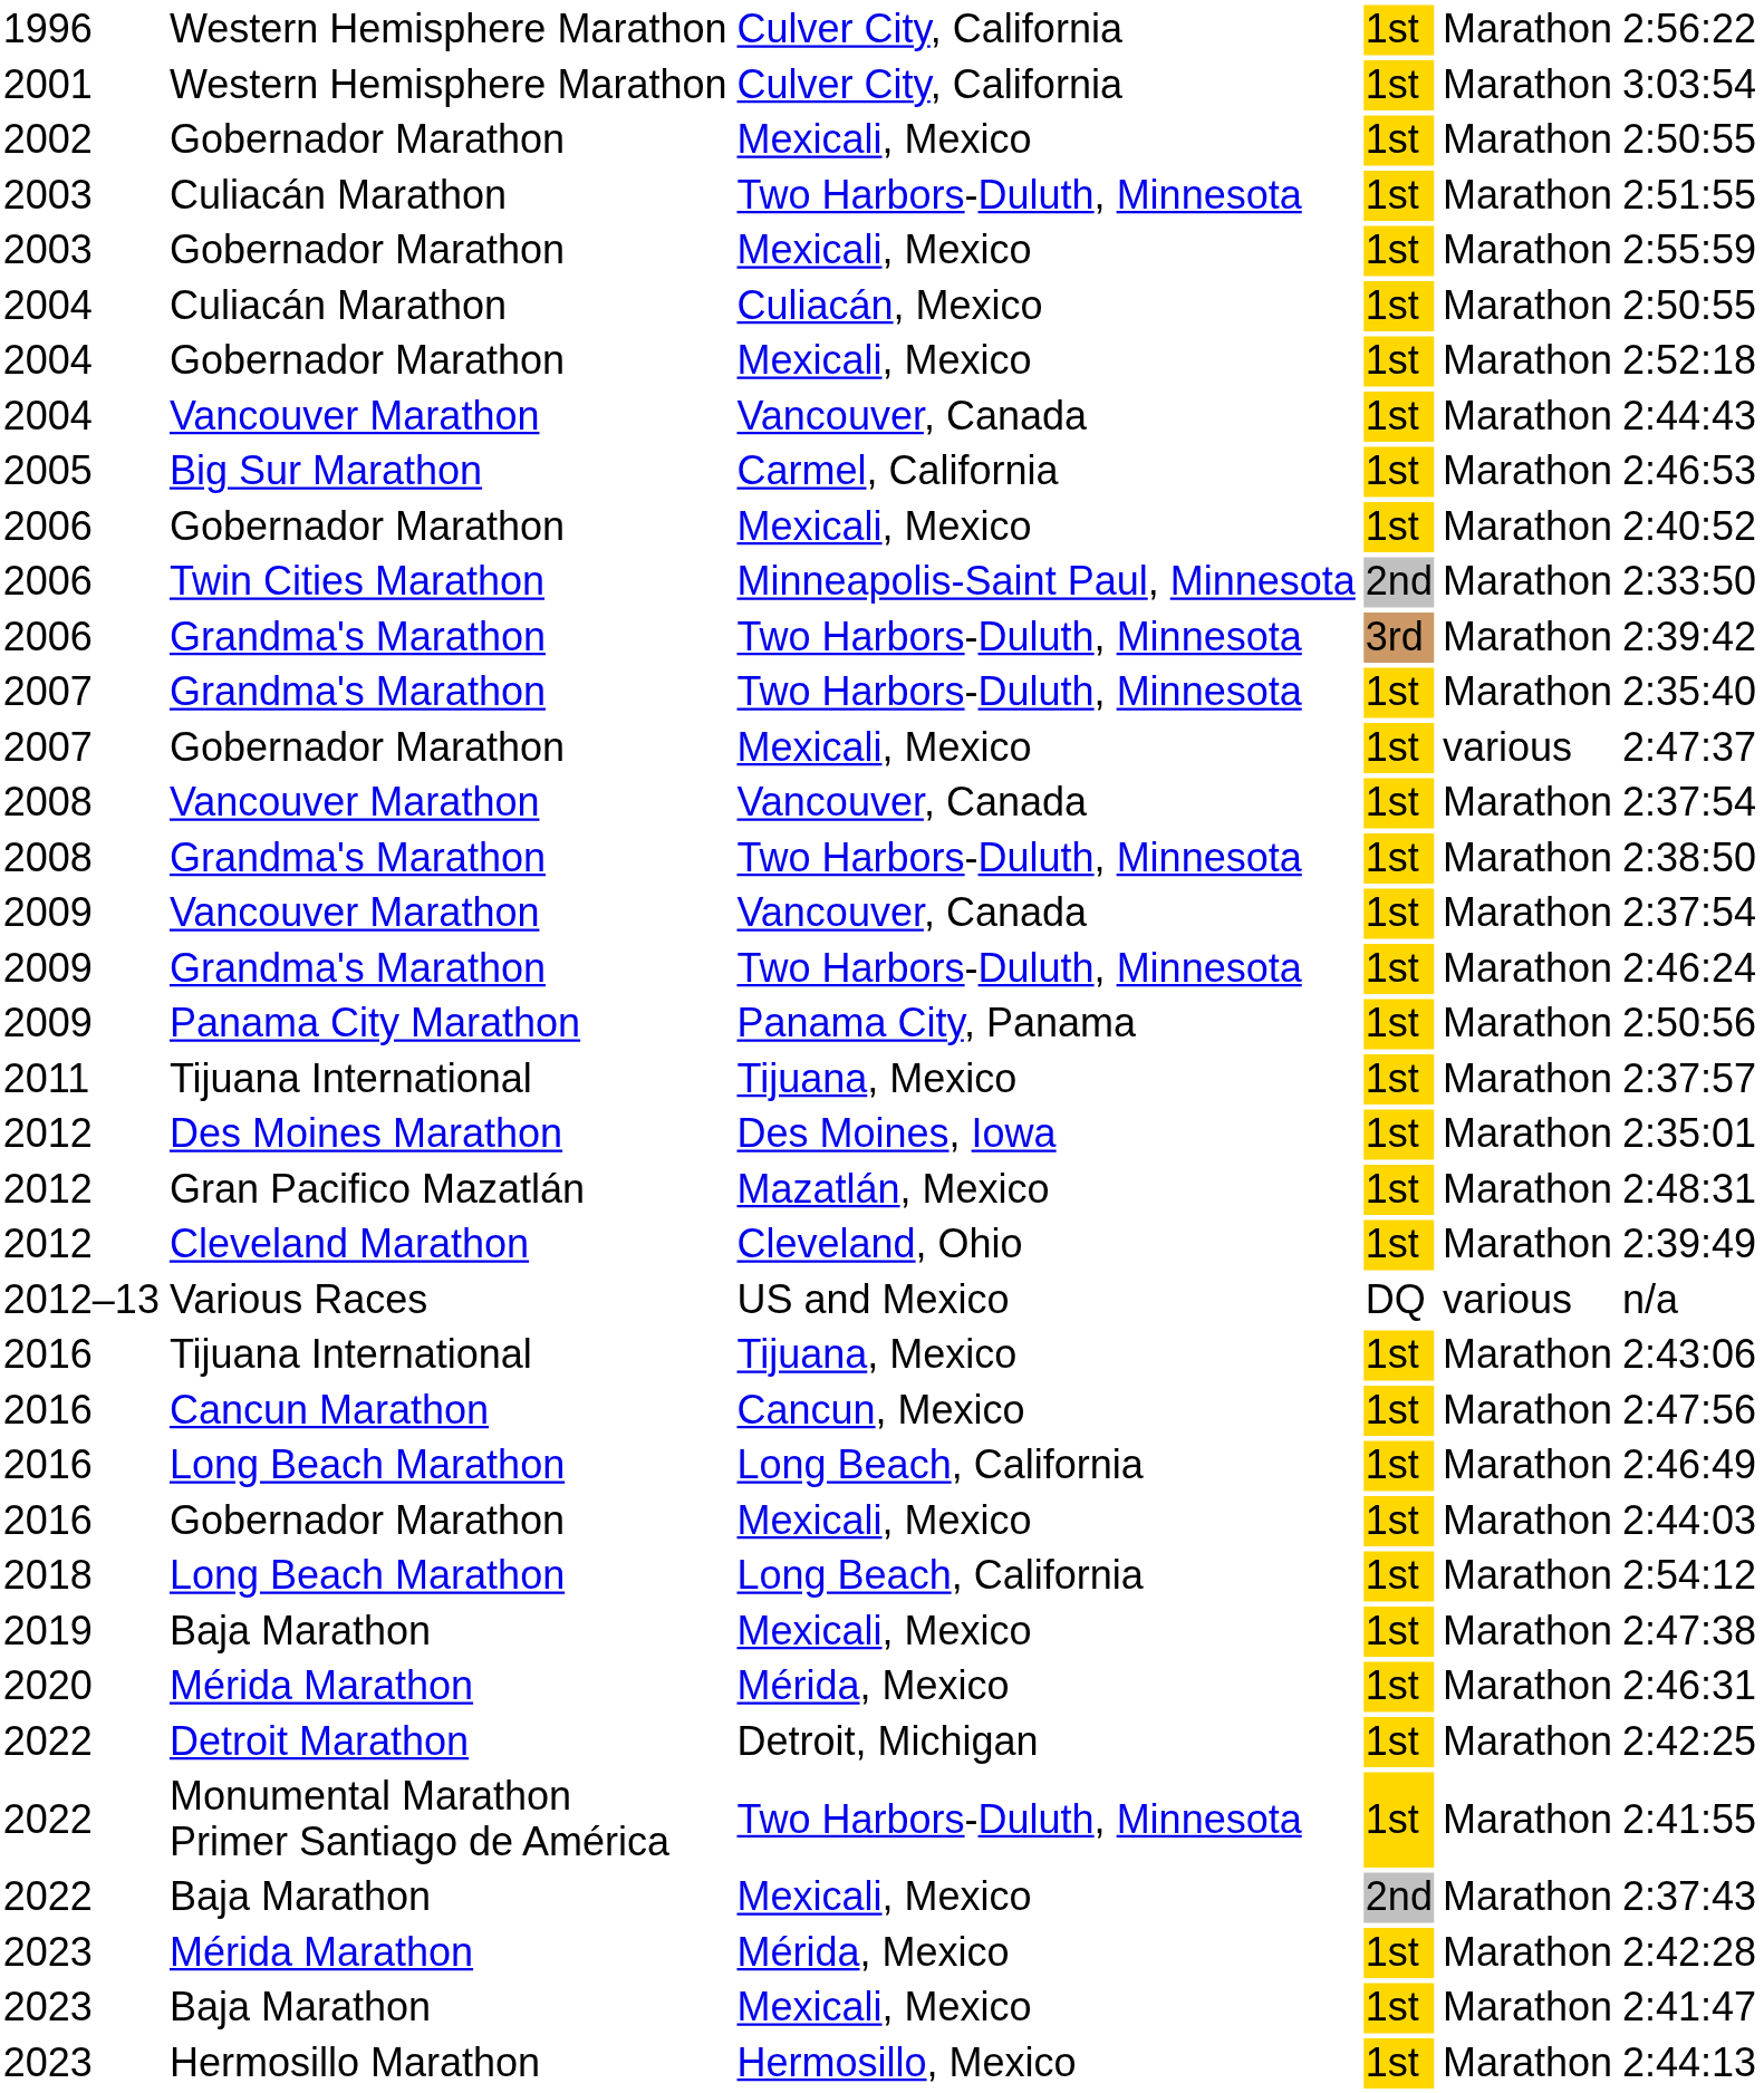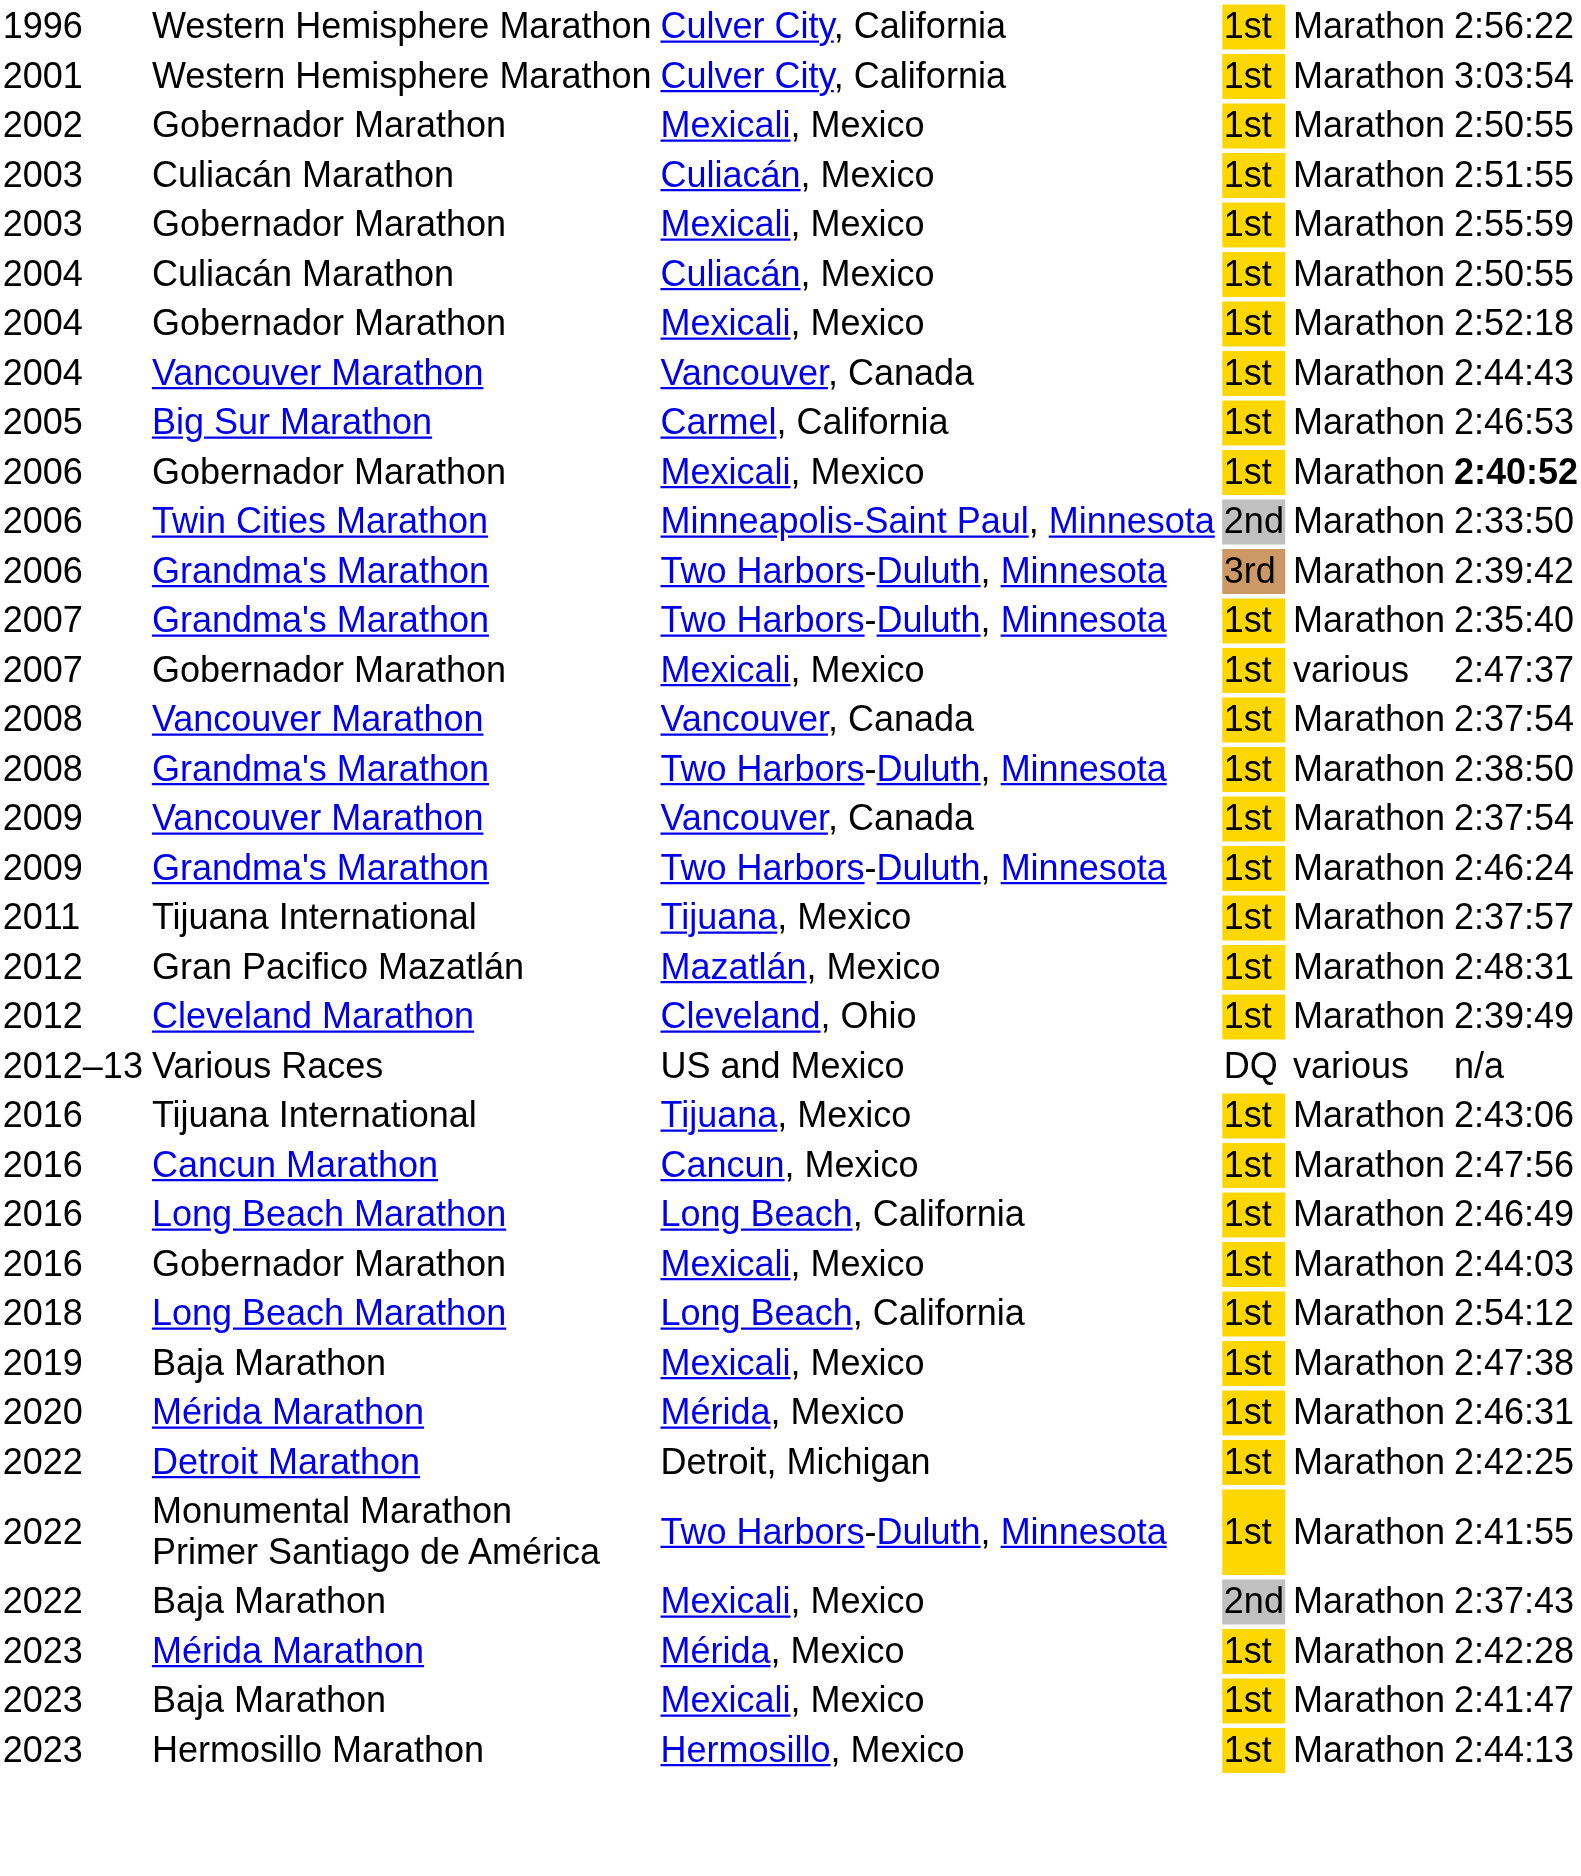 <table>
 <tr>
 <td>1996</td>
 <td>Western Hemisphere Marathon</td>
 <td><a href='#'>Culver City</a>, California</td>
 <td bgcolor="gold">1st</td>
 <td>Marathon</td>
 <td>2:56:22</td>
 </tr>
 <tr>
 <td>2001</td>
 <td>Western Hemisphere Marathon</td>
 <td><a href='#'>Culver City</a>, California</td>
 <td bgcolor="gold">1st</td>
 <td>Marathon</td>
 <td>3:03:54</td>
 </tr>
 <tr>
 <td>2002</td>
 <td>Gobernador Marathon</td>
 <td><a href='#'>Mexicali</a>, Mexico</td>
 <td bgcolor="gold">1st</td>
 <td>Marathon</td>
 <td>2:50:55</td>
 </tr>
 <tr>
 <td>2003</td>
 <td>Culiacán Marathon</td>
-<td><a href='#'>Two Harbors</a>-<a href='#'>Duluth</a>, <a href='#'>Minnesota</a></td>
+<td><a href='#'>Culiacán</a>, Mexico</td>
 <td bgcolor="gold">1st</td>
 <td>Marathon</td>
 <td>2:51:55</td>
 </tr>
 <tr>
 <td>2003</td>
 <td>Gobernador Marathon</td>
 <td><a href='#'>Mexicali</a>, Mexico</td>
 <td bgcolor="gold">1st</td>
 <td>Marathon</td>
 <td>2:55:59</td>
 </tr>
 <tr>
 <td>2004</td>
 <td>Culiacán Marathon</td>
 <td><a href='#'>Culiacán</a>, Mexico</td>
 <td bgcolor="gold">1st</td>
 <td>Marathon</td>
 <td>2:50:55</td>
 </tr>
 <tr>
 <td>2004</td>
 <td>Gobernador Marathon</td>
 <td><a href='#'>Mexicali</a>, Mexico</td>
 <td bgcolor="gold">1st</td>
 <td>Marathon</td>
 <td>2:52:18</td>
 </tr>
 <tr>
 <td>2004</td>
 <td><a href='#'>Vancouver Marathon</a></td>
 <td><a href='#'>Vancouver</a>, Canada</td>
 <td bgcolor="gold">1st</td>
 <td>Marathon</td>
 <td>2:44:43</td>
 </tr>
 <tr>
 <td>2005</td>
 <td><a href='#'>Big Sur Marathon</a></td>
 <td><a href='#'>Carmel</a>, California</td>
 <td bgcolor="gold">1st</td>
 <td>Marathon</td>
 <td>2:46:53</td>
 </tr>
 <tr>
 <td>2006</td>
 <td>Gobernador Marathon</td>
 <td><a href='#'>Mexicali</a>, Mexico</td>
 <td bgcolor="gold">1st</td>
 <td>Marathon</td>
-<td>2:40:52</td>
+<td><strong>2:40:52</strong></td>
 </tr>
 <tr>
 <td>2006</td>
 <td><a href='#'>Twin Cities Marathon</a></td>
 <td><a href='#'>Minneapolis-Saint Paul</a>, <a href='#'>Minnesota</a></td>
 <td bgcolor="silver">2nd</td>
 <td>Marathon</td>
 <td>2:33:50</td>
 </tr>
 <tr>
 <td>2006</td>
 <td><a href='#'>Grandma's Marathon</a></td>
 <td><a href='#'>Two Harbors</a>-<a href='#'>Duluth</a>, <a href='#'>Minnesota</a></td>
 <td bgcolor="cc9966">3rd</td>
 <td>Marathon</td>
 <td>2:39:42</td>
 </tr>
 <tr>
 <td>2007</td>
 <td><a href='#'>Grandma's Marathon</a></td>
 <td><a href='#'>Two Harbors</a>-<a href='#'>Duluth</a>, <a href='#'>Minnesota</a></td>
 <td bgcolor="gold">1st</td>
 <td>Marathon</td>
 <td>2:35:40</td>
 </tr>
 <tr>
 <td>2007</td>
 <td>Gobernador Marathon</td>
 <td><a href='#'>Mexicali</a>, Mexico</td>
 <td bgcolor="gold">1st</td>
 <td>various</td>
 <td>2:47:37</td>
 </tr>
 <tr>
 <td>2008</td>
 <td><a href='#'>Vancouver Marathon</a></td>
 <td><a href='#'>Vancouver</a>, Canada</td>
 <td bgcolor="gold">1st</td>
 <td>Marathon</td>
 <td>2:37:54</td>
 </tr>
 <tr>
 <td>2008</td>
 <td><a href='#'>Grandma's Marathon</a></td>
 <td><a href='#'>Two Harbors</a>-<a href='#'>Duluth</a>, <a href='#'>Minnesota</a></td>
 <td bgcolor="gold">1st</td>
 <td>Marathon</td>
 <td>2:38:50</td>
 </tr>
 <tr>
 <td>2009</td>
 <td><a href='#'>Vancouver Marathon</a></td>
 <td><a href='#'>Vancouver</a>, Canada</td>
 <td bgcolor="gold">1st</td>
 <td>Marathon</td>
 <td>2:37:54</td>
 </tr>
 <tr>
 <td>2009</td>
 <td><a href='#'>Grandma's Marathon</a></td>
 <td><a href='#'>Two Harbors</a>-<a href='#'>Duluth</a>, <a href='#'>Minnesota</a></td>
 <td bgcolor="gold">1st</td>
 <td>Marathon</td>
 <td>2:46:24</td>
 </tr>
 <tr>
-<td>2009</td>
-<td><a href='#'>Panama City Marathon</a></td>
-<td><a href='#'>Panama City</a>, Panama</td>
-<td bgcolor="gold">1st</td>
-<td>Marathon</td>
-<td>2:50:56</td>
-</tr>
-<tr>
 <td>2011</td>
 <td>Tijuana International</td>
 <td><a href='#'>Tijuana</a>, Mexico</td>
 <td bgcolor="gold">1st</td>
 <td>Marathon</td>
 <td>2:37:57</td>
-</tr>
-<tr>
-<td>2012</td>
-<td><a href='#'>Des Moines Marathon</a></td>
-<td><a href='#'>Des Moines</a>, <a href='#'>Iowa</a></td>
-<td bgcolor="gold">1st</td>
-<td>Marathon</td>
-<td>2:35:01</td>
 </tr>
 <tr>
 <td>2012</td>
 <td>Gran Pacifico Mazatlán</td>
 <td><a href='#'>Mazatlán</a>, Mexico</td>
 <td bgcolor="gold">1st</td>
 <td>Marathon</td>
 <td>2:48:31</td>
 </tr>
 <tr>
 <td>2012</td>
 <td><a href='#'>Cleveland Marathon</a></td>
 <td><a href='#'>Cleveland</a>, Ohio</td>
 <td bgcolor="gold">1st</td>
 <td>Marathon</td>
 <td>2:39:49</td>
 </tr>
 <tr>
 <td>2012–13</td>
 <td>Various Races</td>
 <td>US and Mexico</td>
 <td>DQ</td>
 <td>various</td>
 <td>n/a</td>
 </tr>
 <tr>
 <td>2016</td>
 <td>Tijuana International</td>
 <td><a href='#'>Tijuana</a>, Mexico</td>
 <td bgcolor="gold">1st</td>
 <td>Marathon</td>
 <td>2:43:06</td>
 </tr>
 <tr>
 <td>2016</td>
 <td><a href='#'>Cancun Marathon</a></td>
 <td><a href='#'>Cancun</a>, Mexico</td>
 <td bgcolor="gold">1st</td>
 <td>Marathon</td>
 <td>2:47:56</td>
 </tr>
 <tr>
 <td>2016</td>
 <td><a href='#'>Long Beach Marathon</a></td>
 <td><a href='#'>Long Beach</a>, California</td>
 <td bgcolor="gold">1st</td>
 <td>Marathon</td>
 <td>2:46:49</td>
 </tr>
 <tr>
 <td>2016</td>
 <td>Gobernador Marathon</td>
 <td><a href='#'>Mexicali</a>, Mexico</td>
 <td bgcolor="gold">1st</td>
 <td>Marathon</td>
 <td>2:44:03</td>
 </tr>
 <tr>
 <td>2018</td>
 <td><a href='#'>Long Beach Marathon</a></td>
 <td><a href='#'>Long Beach</a>, California</td>
 <td bgcolor="gold">1st</td>
 <td>Marathon</td>
 <td>2:54:12</td>
 </tr>
 <tr>
 <td>2019</td>
 <td>Baja Marathon</td>
 <td><a href='#'>Mexicali</a>, Mexico</td>
 <td bgcolor="gold">1st</td>
 <td>Marathon</td>
 <td>2:47:38</td>
 </tr>
 <tr>
 <td>2020</td>
 <td><a href='#'>Mérida Marathon</a></td>
 <td><a href='#'>Mérida</a>, Mexico</td>
 <td bgcolor="gold">1st</td>
 <td>Marathon</td>
 <td>2:46:31</td>
 </tr>
 <tr>
 <td>2022</td>
 <td><a href='#'>Detroit Marathon</a></td>
 <td>Detroit, Michigan</td>
 <td bgcolor="gold">1st</td>
 <td>Marathon</td>
 <td>2:42:25</td>
 </tr>
 <tr>
 <td>2022</td>
 <td>Monumental Marathon<br> Primer Santiago de América</td>
 <td><a href='#'>Two Harbors</a>-<a href='#'>Duluth</a>, <a href='#'>Minnesota</a></td>
 <td bgcolor="gold">1st</td>
 <td>Marathon</td>
 <td>2:41:55</td>
 </tr>
 <tr>
 <td>2022</td>
 <td>Baja Marathon</td>
 <td><a href='#'>Mexicali</a>, Mexico</td>
 <td bgcolor="silver">2nd</td>
 <td>Marathon</td>
 <td>2:37:43</td>
 </tr>
 <tr>
 <td>2023</td>
 <td><a href='#'>Mérida Marathon</a></td>
 <td><a href='#'>Mérida</a>, Mexico</td>
 <td bgcolor="gold">1st</td>
 <td>Marathon</td>
 <td>2:42:28</td>
 </tr>
 <tr>
 <td>2023</td>
 <td>Baja Marathon</td>
 <td><a href='#'>Mexicali</a>, Mexico</td>
 <td bgcolor="gold">1st</td>
 <td>Marathon</td>
 <td>2:41:47</td>
 </tr>
 <tr>
 <td>2023</td>
 <td>Hermosillo Marathon</td>
 <td><a href='#'>Hermosillo</a>, Mexico</td>
 <td bgcolor="gold">1st</td>
 <td>Marathon</td>
 <td>2:44:13</td>
 </tr>
 <tr>
 </tr>
 </table>
